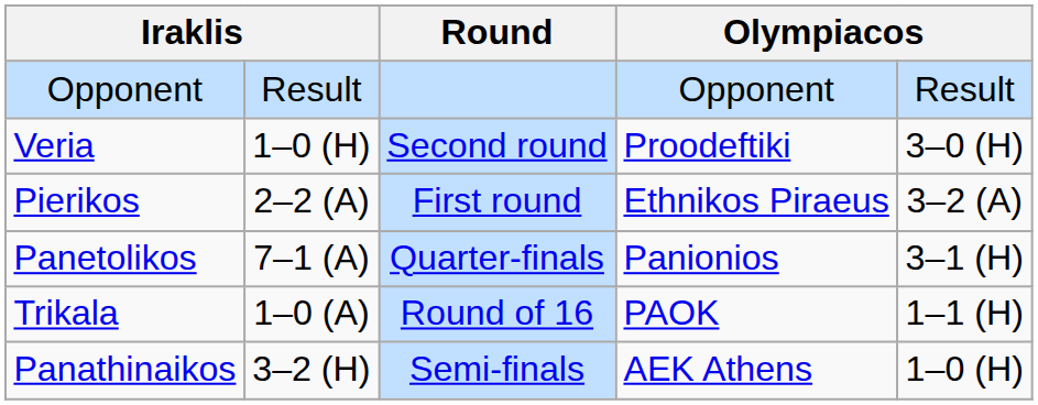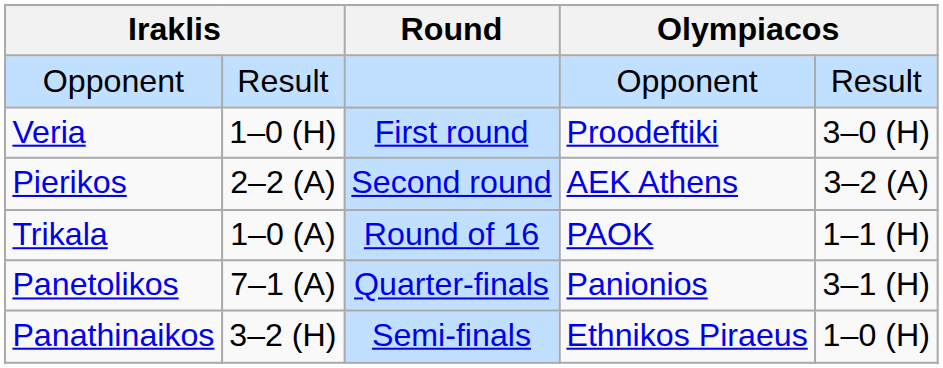 <table class="wikitable" style="text-align:center">
 <tr>
 <th colspan="2">Iraklis</th>
 <th>Round</th>
 <th colspan="2">Olympiacos</th>
 </tr>
 <tr style="background:#C1E0FF">
 <td>Opponent</td>
 <td>Result</td>
 <td></td>
 <td>Opponent</td>
 <td>Result</td>
 </tr>
 <tr>
 <td style="text-align:left"><a href='#'>Veria</a></td>
 <td>1–0 (H)</td>
-<td style="background:#C1E0FF"><a href='#'>Second round</a></td>
+<td style="background:#C1E0FF"><a href='#'>First round</a></td>
 <td style="text-align:left"><a href='#'>Proodeftiki</a></td>
 <td>3–0 (H)</td>
 </tr>
 <tr>
 <td style="text-align:left"><a href='#'>Pierikos</a></td>
 <td>2–2  (A)</td>
-<td style="background:#C1E0FF"><a href='#'>First round</a></td>
-<td style="text-align:left"><a href='#'>Ethnikos Piraeus</a></td>
+<td style="background:#C1E0FF"><a href='#'>Second round</a></td>
+<td style="text-align:left"><a href='#'>AEK Athens</a></td>
 <td>3–2 (A)</td>
+</tr>
+<tr>
+<td style="text-align:left"><a href='#'>Trikala</a></td>
+<td>1–0 (A)</td>
+<td style="background:#C1E0FF"><a href='#'>Round of 16</a></td>
+<td style="text-align:left"><a href='#'>PAOK</a></td>
+<td>1–1  (H)</td>
 </tr>
 <tr>
 <td style="text-align:left"><a href='#'>Panetolikos</a></td>
 <td>7–1 (A)</td>
 <td style="background:#C1E0FF"><a href='#'>Quarter-finals</a></td>
 <td style="text-align:left"><a href='#'>Panionios</a></td>
 <td>3–1 (H)</td>
 </tr>
 <tr>
-<td style="text-align:left"><a href='#'>Trikala</a></td>
-<td>1–0 (A)</td>
-<td style="background:#C1E0FF"><a href='#'>Round of 16</a></td>
-<td style="text-align:left"><a href='#'>PAOK</a></td>
-<td>1–1  (H)</td>
-</tr>
-<tr>
 <td style="text-align:left"><a href='#'>Panathinaikos</a></td>
 <td>3–2 (H)</td>
 <td style="background:#C1E0FF"><a href='#'>Semi-finals</a></td>
-<td style="text-align:left"><a href='#'>AEK Athens</a></td>
+<td style="text-align:left"><a href='#'>Ethnikos Piraeus</a></td>
 <td>1–0 (H)</td>
 </tr>
 </table>
